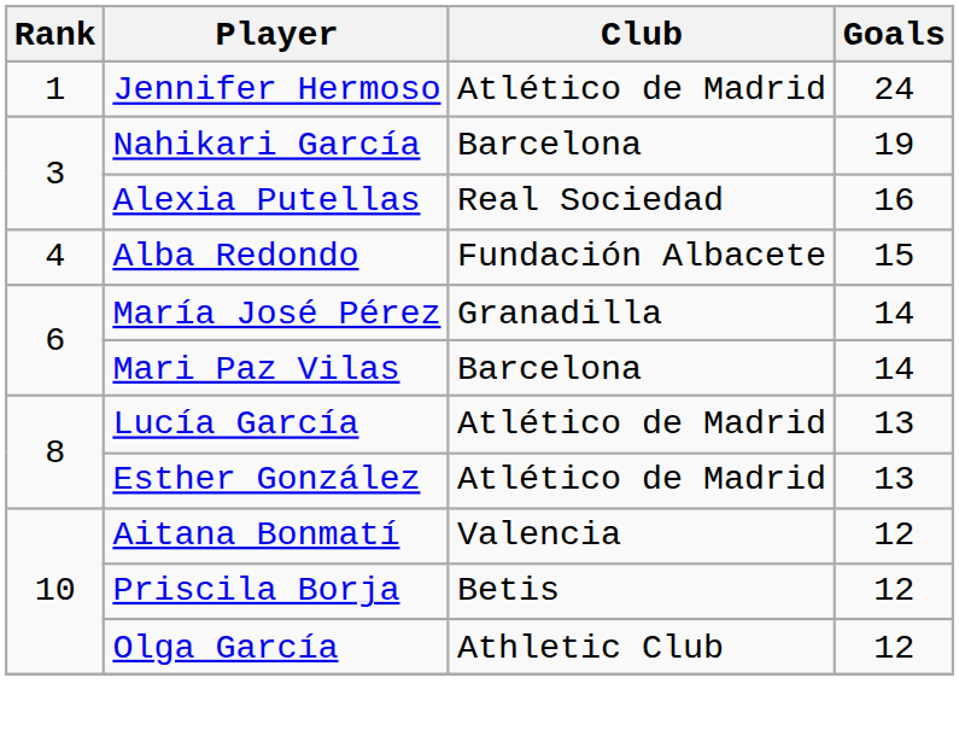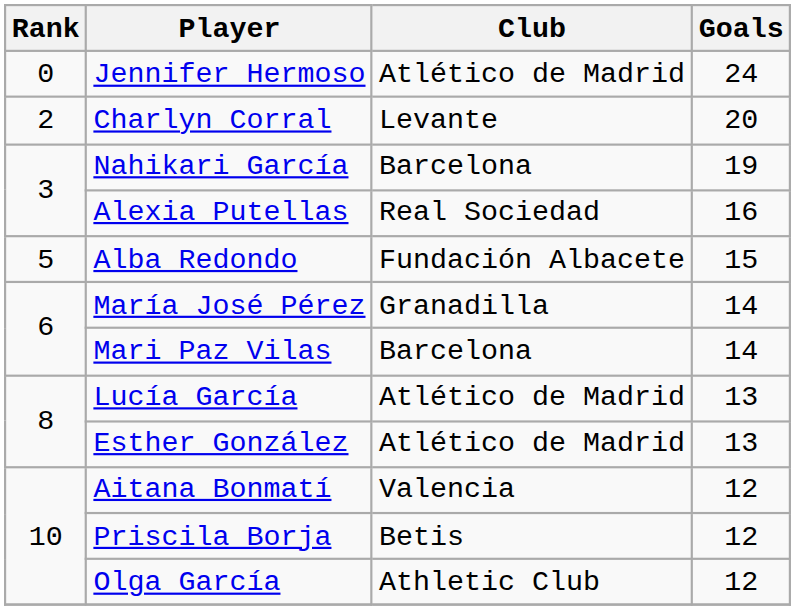 <table class="wikitable" style="text-align:center">
 <tr>
 <th>Rank</th>
 <th>Player</th>
 <th>Club</th>
 <th>Goals</th>
 </tr>
 <tr>
-<td>1</td>
+<td>0</td>
 <td align="left"> <a href='#'>Jennifer Hermoso</a></td>
 <td align="left">Atlético de Madrid</td>
 <td>24</td>
+</tr>
+<tr>
+<td>2</td>
+<td align="left"> <a href='#'>Charlyn Corral</a></td>
+<td align="left">Levante</td>
+<td>20</td>
 </tr>
 <tr>
 <td rowspan=2>3</td>
 <td align="left"> <a href='#'>Nahikari García</a></td>
 <td align="left">Barcelona</td>
 <td>19</td>
 </tr>
 <tr>
 <td align="left"> <a href='#'>Alexia Putellas</a></td>
 <td align="left">Real Sociedad</td>
 <td>16</td>
 </tr>
 <tr>
-<td>4</td>
+<td>5</td>
 <td align="left"> <a href='#'>Alba Redondo</a></td>
 <td align="left">Fundación Albacete</td>
 <td>15</td>
 </tr>
 <tr>
 <td rowspan=2>6</td>
 <td align="left"> <a href='#'>María José Pérez</a></td>
 <td align="left">Granadilla</td>
 <td>14</td>
 </tr>
 <tr>
 <td align="left"> <a href='#'>Mari Paz Vilas</a></td>
 <td align="left">Barcelona</td>
 <td>14</td>
 </tr>
 <tr>
 <td rowspan=2>8</td>
 <td align="left"> <a href='#'>Lucía García</a></td>
 <td align="left">Atlético de Madrid</td>
 <td>13</td>
 </tr>
 <tr>
 <td align="left"> <a href='#'>Esther González</a></td>
 <td align="left">Atlético de Madrid</td>
 <td>13</td>
 </tr>
 <tr>
 <td rowspan=3>10</td>
 <td align="left"> <a href='#'>Aitana Bonmatí</a></td>
 <td align="left">Valencia</td>
 <td>12</td>
 </tr>
 <tr>
 <td align="left"> <a href='#'>Priscila Borja</a></td>
 <td align="left">Betis</td>
 <td>12</td>
 </tr>
 <tr>
 <td align="left"> <a href='#'>Olga García</a></td>
 <td align="left">Athletic Club</td>
 <td>12</td>
 </tr>
 <tr>
 </tr>
 </table>
